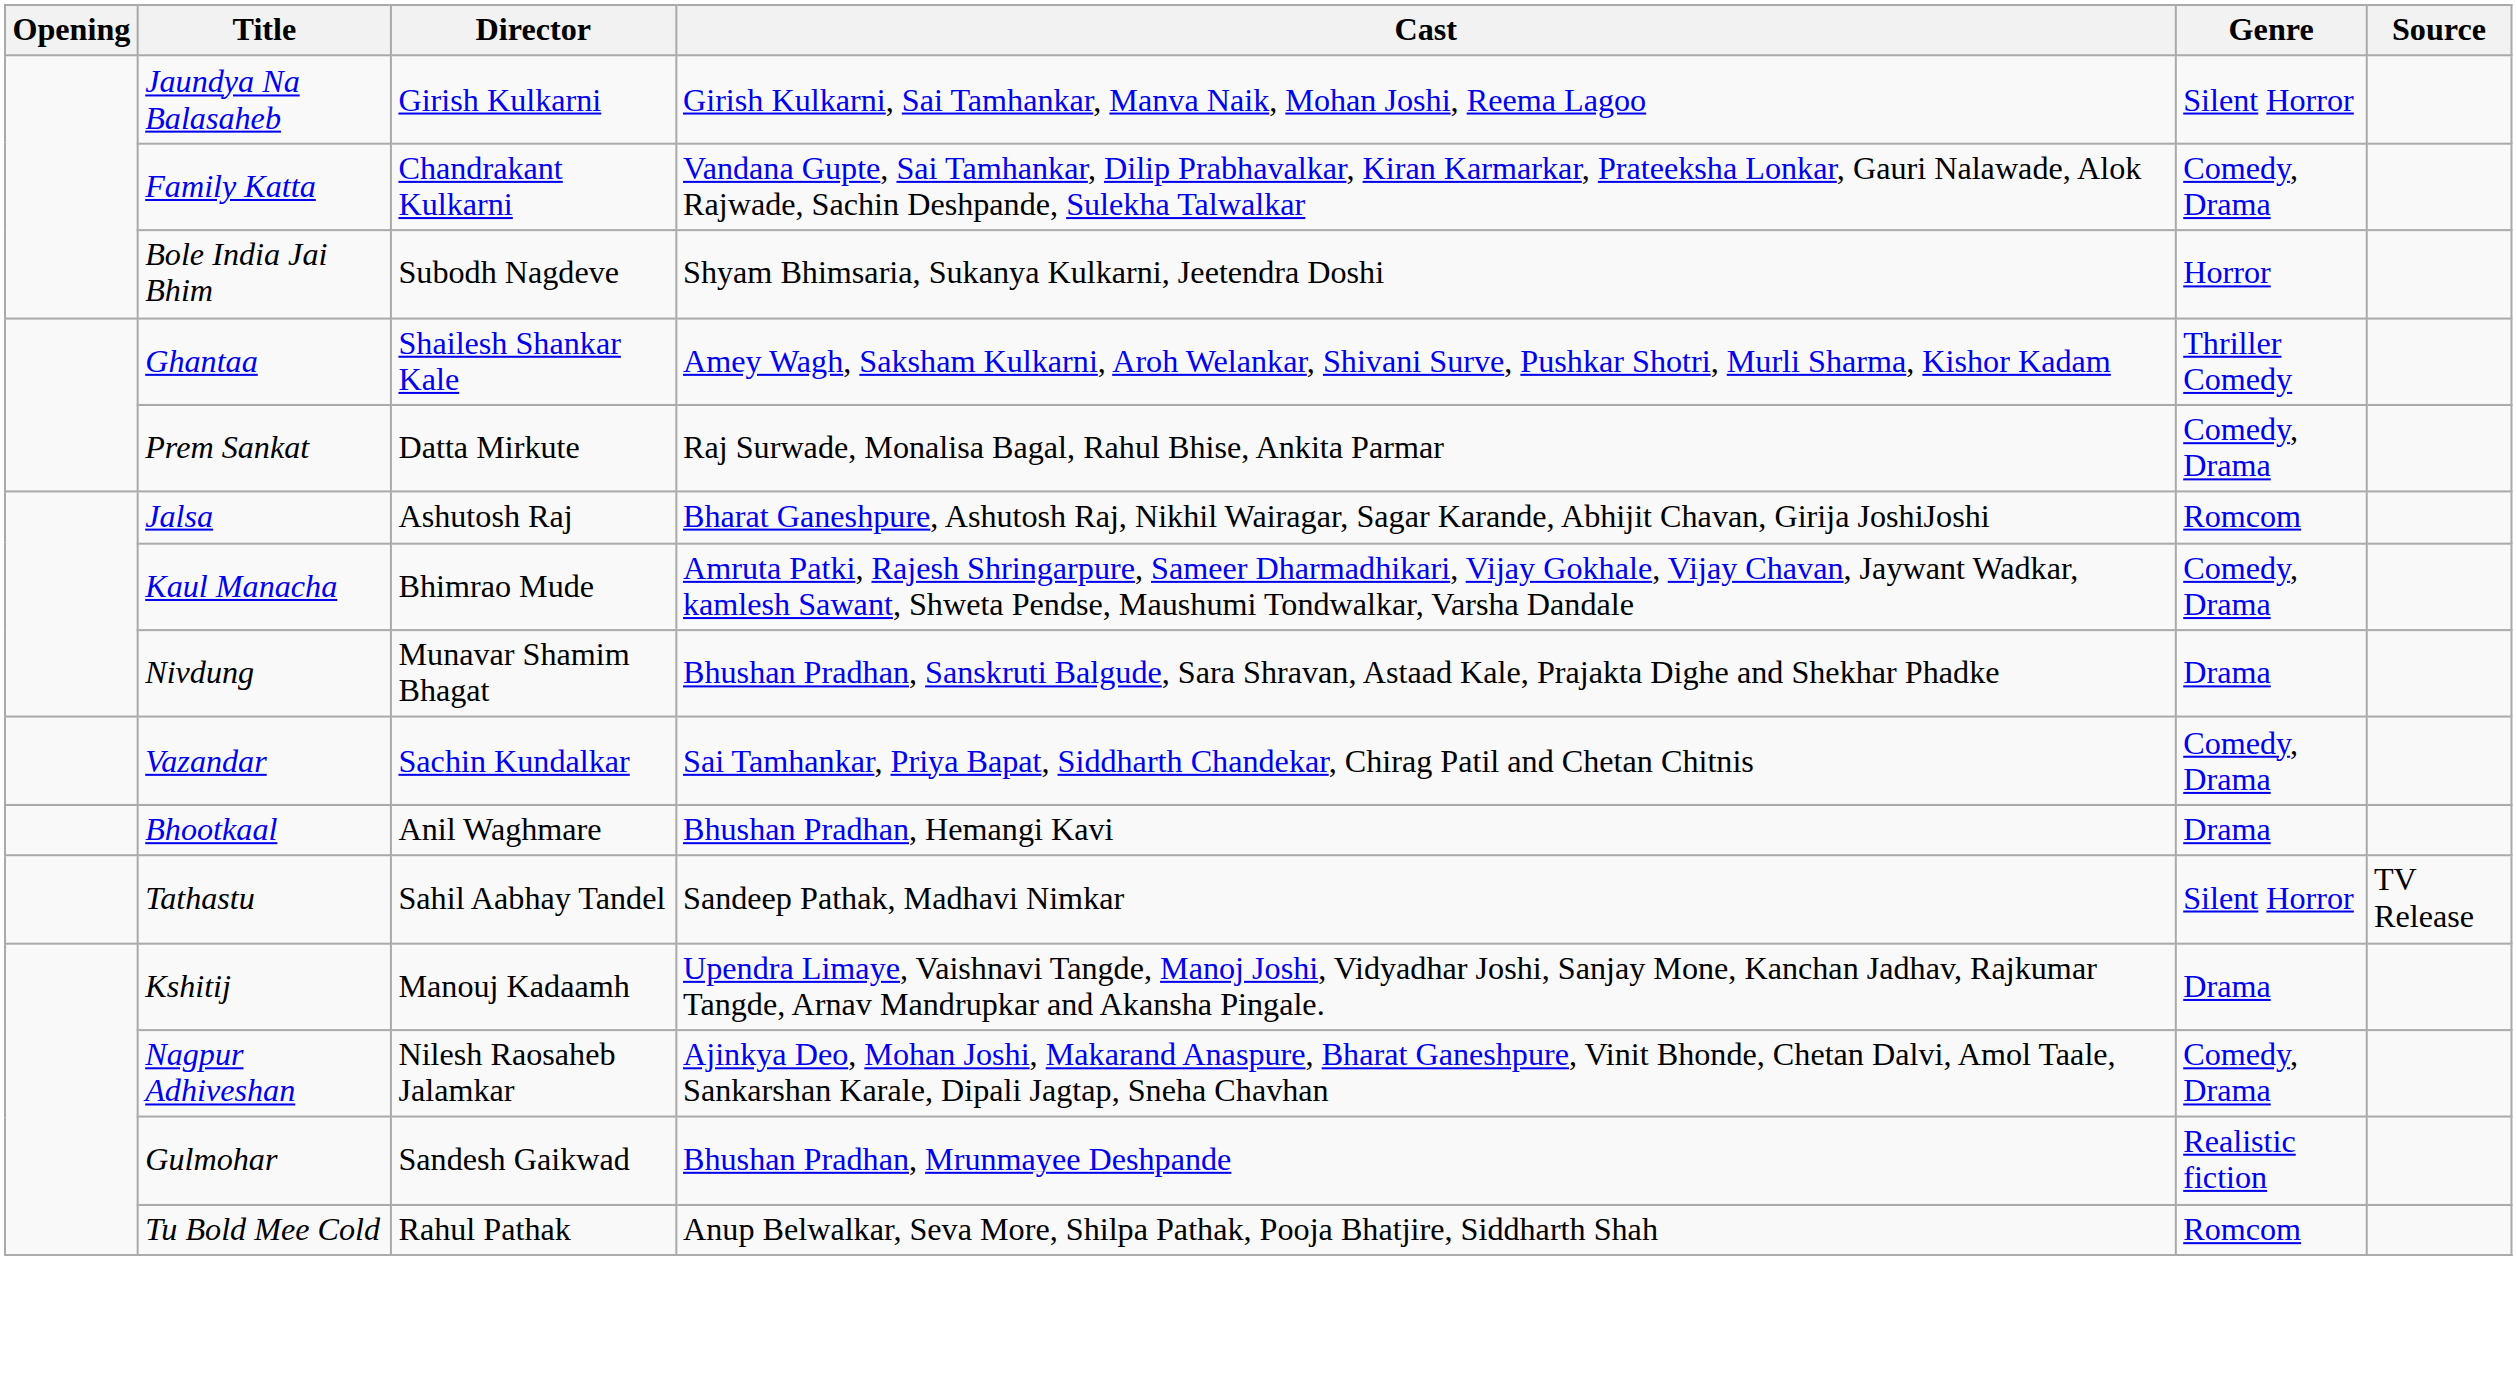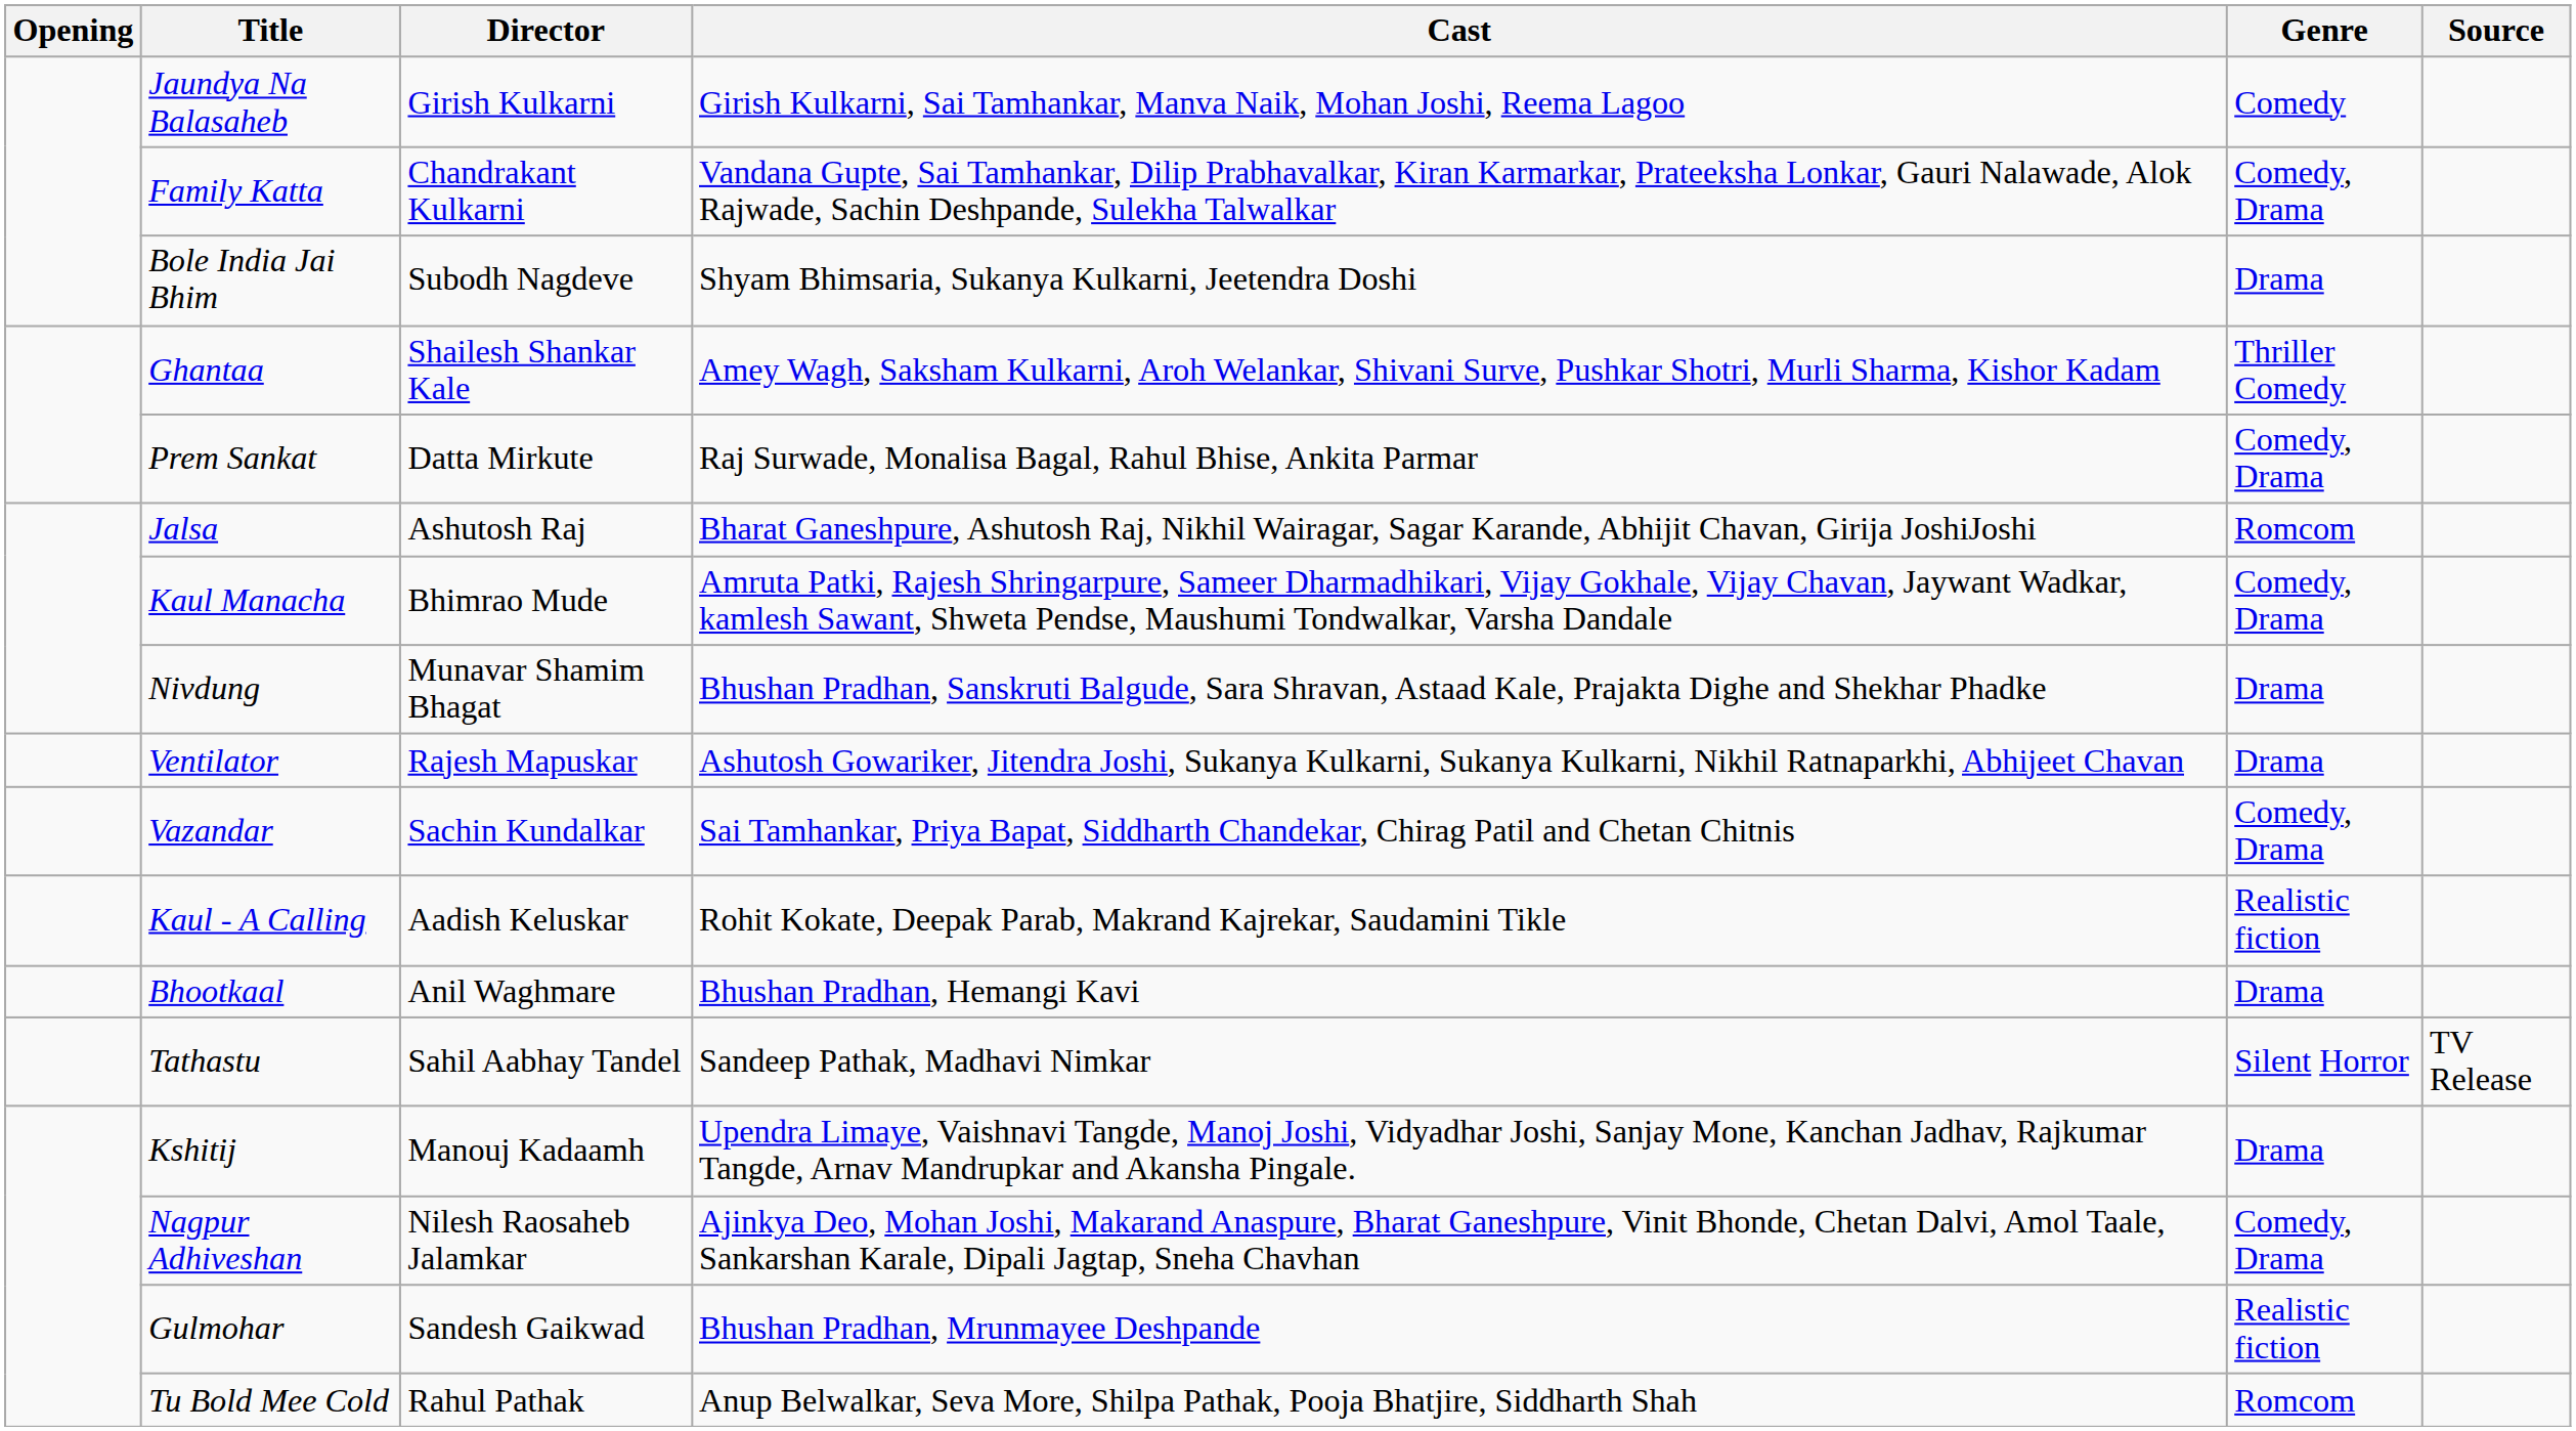 <table class="wikitable sortable">
 <tr>
 <th>Opening</th>
 <th>Title</th>
 <th>Director</th>
 <th>Cast</th>
 <th>Genre</th>
 <th>Source</th>
 </tr>
 <tr>
 <td rowspan=3></td>
 <td><em> <a href='#'>Jaundya Na Balasaheb</a></em></td>
 <td><a href='#'>Girish Kulkarni</a></td>
 <td><a href='#'>Girish Kulkarni</a>, <a href='#'>Sai Tamhankar</a>, <a href='#'>Manva Naik</a>, <a href='#'>Mohan Joshi</a>, <a href='#'>Reema Lagoo</a></td>
-<td><a href='#'>Silent</a> <a href='#'>Horror</a></td>
+<td><a href='#'>Comedy</a></td>
 <td></td>
 </tr>
 <tr>
 <td><em> <a href='#'>Family Katta</a></em></td>
 <td><a href='#'>Chandrakant Kulkarni</a></td>
 <td><a href='#'>Vandana Gupte</a>, <a href='#'>Sai Tamhankar</a>, <a href='#'>Dilip Prabhavalkar</a>, <a href='#'>Kiran Karmarkar</a>, <a href='#'>Prateeksha Lonkar</a>, Gauri Nalawade, Alok Rajwade, Sachin Deshpande, <a href='#'>Sulekha Talwalkar</a></td>
 <td><a href='#'>Comedy</a>, <a href='#'>Drama</a></td>
 <td></td>
 </tr>
 <tr>
 <td><em>Bole India Jai Bhim</em></td>
 <td>Subodh Nagdeve</td>
 <td>Shyam Bhimsaria, Sukanya Kulkarni, Jeetendra Doshi</td>
-<td><a href='#'>Horror</a></td>
+<td><a href='#'>Drama</a></td>
 <td></td>
 </tr>
 <tr>
 <td rowspan=2></td>
 <td><em> <a href='#'>Ghantaa</a></em></td>
 <td><a href='#'>Shailesh Shankar Kale</a></td>
 <td><a href='#'>Amey Wagh</a>, <a href='#'>Saksham Kulkarni</a>, <a href='#'>Aroh Welankar</a>, <a href='#'>Shivani Surve</a>, <a href='#'>Pushkar Shotri</a>, <a href='#'>Murli Sharma</a>, <a href='#'>Kishor Kadam</a></td>
 <td><a href='#'>Thriller Comedy</a></td>
 <td></td>
 </tr>
 <tr>
 <td><em>Prem Sankat</em></td>
 <td>Datta Mirkute</td>
 <td>Raj Surwade, Monalisa Bagal, Rahul Bhise, Ankita Parmar</td>
 <td><a href='#'>Comedy</a>, <a href='#'>Drama</a></td>
 <td></td>
 </tr>
 <tr>
 <td rowspan=3></td>
 <td><em> <a href='#'>Jalsa</a></em></td>
 <td>Ashutosh Raj</td>
 <td><a href='#'>Bharat Ganeshpure</a>, Ashutosh Raj, Nikhil Wairagar, Sagar Karande, Abhijit Chavan, Girija JoshiJoshi</td>
 <td><a href='#'>Romcom</a></td>
 <td></td>
 </tr>
 <tr>
 <td><em><a href='#'>Kaul Manacha</a></em></td>
 <td>Bhimrao Mude</td>
 <td><a href='#'>Amruta Patki</a>, <a href='#'>Rajesh Shringarpure</a>, <a href='#'>Sameer Dharmadhikari</a>, <a href='#'>Vijay Gokhale</a>, <a href='#'>Vijay Chavan</a>, Jaywant Wadkar, <a href='#'>kamlesh Sawant</a>, Shweta Pendse, Maushumi Tondwalkar, Varsha Dandale</td>
 <td><a href='#'>Comedy</a>, <a href='#'>Drama</a></td>
 <td></td>
 </tr>
 <tr>
 <td><em>Nivdung</em></td>
 <td>Munavar Shamim Bhagat</td>
 <td><a href='#'>Bhushan Pradhan</a>, <a href='#'>Sanskruti Balgude</a>, Sara Shravan, Astaad Kale, Prajakta Dighe and Shekhar Phadke</td>
 <td><a href='#'>Drama</a></td>
 <td></td>
 </tr>
 <tr>
 <td rowspan=1></td>
+<td><a href='#'><em>Ventilator</em></a></td>
+<td><a href='#'>Rajesh Mapuskar</a></td>
+<td><a href='#'>Ashutosh Gowariker</a>, <a href='#'>Jitendra Joshi</a>, Sukanya Kulkarni, Sukanya Kulkarni, Nikhil Ratnaparkhi, <a href='#'>Abhijeet Chavan</a></td>
+<td><a href='#'>Drama</a></td>
+<td></td>
+</tr>
+<tr>
+<td rowspan=1></td>
 <td><em><a href='#'>Vazandar</a></em></td>
 <td><a href='#'>Sachin Kundalkar</a></td>
 <td><a href='#'>Sai Tamhankar</a>, <a href='#'>Priya Bapat</a>, <a href='#'>Siddharth Chandekar</a>, Chirag Patil and Chetan Chitnis</td>
 <td><a href='#'>Comedy</a>, <a href='#'>Drama</a></td>
+<td></td>
+</tr>
+<tr>
+<td rowspan=1></td>
+<td><em><a href='#'>Kaul - A Calling</a></em></td>
+<td>Aadish Keluskar</td>
+<td>Rohit Kokate, Deepak Parab, Makrand Kajrekar, Saudamini Tikle</td>
+<td><a href='#'>Realistic fiction</a></td>
 <td></td>
 </tr>
 <tr>
 <td rowspan=1></td>
 <td><em><a href='#'>Bhootkaal</a></em></td>
 <td>Anil Waghmare</td>
 <td><a href='#'>Bhushan Pradhan</a>, Hemangi Kavi</td>
 <td><a href='#'>Drama</a></td>
 <td></td>
 </tr>
 <tr>
 <td></td>
 <td><em>Tathastu</em></td>
 <td>Sahil Aabhay Tandel</td>
 <td>Sandeep Pathak, Madhavi Nimkar</td>
 <td><a href='#'>Silent</a> <a href='#'>Horror</a></td>
 <td>TV Release</td>
 </tr>
 <tr>
 <td rowspan=4></td>
 <td><em>Kshitij</em></td>
 <td>Manouj Kadaamh</td>
 <td><a href='#'>Upendra Limaye</a>, Vaishnavi Tangde, <a href='#'>Manoj Joshi</a>, Vidyadhar Joshi, Sanjay Mone, Kanchan Jadhav, Rajkumar Tangde, Arnav Mandrupkar and Akansha Pingale.</td>
 <td><a href='#'>Drama</a></td>
 <td></td>
 </tr>
 <tr>
 <td><em><a href='#'>Nagpur Adhiveshan</a></em></td>
 <td>Nilesh Raosaheb Jalamkar</td>
 <td><a href='#'>Ajinkya Deo</a>, <a href='#'>Mohan Joshi</a>, <a href='#'>Makarand Anaspure</a>, <a href='#'>Bharat Ganeshpure</a>, Vinit Bhonde, Chetan Dalvi, Amol Taale, Sankarshan Karale, Dipali Jagtap, Sneha Chavhan</td>
 <td><a href='#'>Comedy</a>, <a href='#'>Drama</a></td>
 <td></td>
 </tr>
 <tr>
 <td><em>Gulmohar</em></td>
 <td>Sandesh Gaikwad</td>
 <td><a href='#'>Bhushan Pradhan</a>, <a href='#'>Mrunmayee Deshpande</a></td>
 <td><a href='#'>Realistic fiction</a></td>
 <td></td>
 </tr>
 <tr>
 <td><em>Tu Bold Mee Cold</em></td>
 <td>Rahul Pathak</td>
 <td>Anup Belwalkar, Seva More, Shilpa Pathak, Pooja Bhatjire, Siddharth Shah</td>
 <td><a href='#'>Romcom</a></td>
 <td></td>
 </tr>
 <tr>
 </tr>
 </table>
